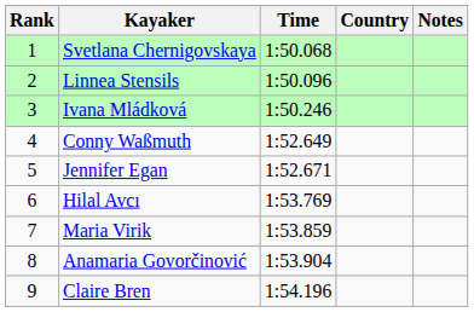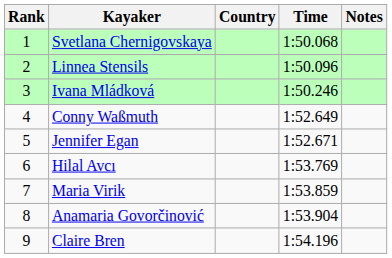 <table class="wikitable" style="text-align:center">
 <tr>
 <th>Rank</th>
 <th>Kayaker</th>
+<th>Country</th>
 <th>Time</th>
-<th>Country</th>
 <th>Notes</th>
 </tr>
 <tr bgcolor=bbffbb>
 <td>1</td>
 <td align="left"><a href='#'>Svetlana Chernigovskaya</a></td>
+<td align="left"></td>
 <td>1:50.068</td>
-<td align="left"></td>
 <td></td>
 </tr>
 <tr bgcolor=bbffbb>
 <td>2</td>
 <td align="left"><a href='#'>Linnea Stensils</a></td>
+<td align="left"></td>
 <td>1:50.096</td>
-<td align="left"></td>
 <td></td>
 </tr>
 <tr bgcolor=bbffbb>
 <td>3</td>
 <td align="left"><a href='#'>Ivana Mládková</a></td>
+<td align="left"></td>
 <td>1:50.246</td>
-<td align="left"></td>
 <td></td>
 </tr>
 <tr>
 <td>4</td>
 <td align="left"><a href='#'>Conny Waßmuth</a></td>
+<td align="left"></td>
 <td>1:52.649</td>
-<td align="left"></td>
 <td></td>
 </tr>
 <tr>
 <td>5</td>
 <td align="left"><a href='#'>Jennifer Egan</a></td>
+<td align="left"></td>
 <td>1:52.671</td>
-<td align="left"></td>
 <td></td>
 </tr>
 <tr>
 <td>6</td>
 <td align="left"><a href='#'>Hilal Avcı</a></td>
+<td align="left"></td>
 <td>1:53.769</td>
-<td align="left"></td>
 <td></td>
 </tr>
 <tr>
 <td>7</td>
 <td align="left"><a href='#'>Maria Virik</a></td>
+<td align="left"></td>
 <td>1:53.859</td>
-<td align="left"></td>
 <td></td>
 </tr>
 <tr>
 <td>8</td>
 <td align="left"><a href='#'>Anamaria Govorčinović</a></td>
+<td align="left"></td>
 <td>1:53.904</td>
-<td align="left"></td>
 <td></td>
 </tr>
 <tr>
 <td>9</td>
 <td align="left"><a href='#'>Claire Bren</a></td>
+<td align="left"></td>
 <td>1:54.196</td>
-<td align="left"></td>
 <td></td>
 </tr>
 </table>
